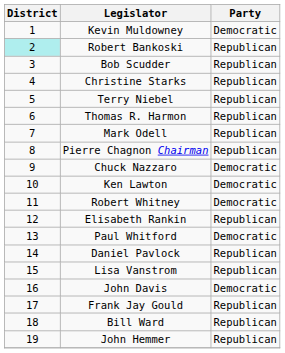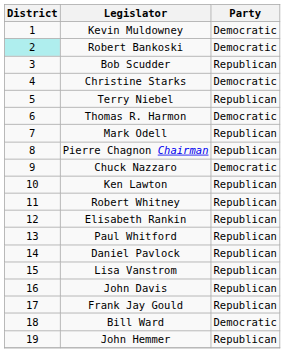 <table class="wikitable" style="text-align:center">
 <tr>
 <th>District</th>
 <th>Legislator</th>
 <th>Party</th>
 </tr>
 <tr>
 <td>1</td>
 <td>Kevin Muldowney</td>
 <td>Democratic</td>
 </tr>
 <tr>
 <td style="background: paleturquoise;">2</td>
 <td>Robert Bankoski</td>
-<td>Republican</td>
+<td>Democratic</td>
 </tr>
 <tr>
 <td>3</td>
 <td>Bob Scudder</td>
 <td>Republican</td>
 </tr>
 <tr>
 <td>4</td>
 <td>Christine Starks</td>
-<td>Republican</td>
+<td>Democratic</td>
 </tr>
 <tr>
 <td>5</td>
 <td>Terry Niebel</td>
 <td>Republican</td>
 </tr>
 <tr>
 <td>6</td>
 <td>Thomas R. Harmon</td>
-<td>Republican</td>
+<td>Democratic</td>
 </tr>
 <tr>
 <td>7</td>
 <td>Mark Odell</td>
 <td>Republican</td>
 </tr>
 <tr>
 <td>8</td>
 <td>Pierre Chagnon <em><a href='#'>Chairman</a></em></td>
 <td>Republican</td>
 </tr>
 <tr>
 <td>9</td>
 <td>Chuck Nazzaro</td>
 <td>Democratic</td>
 </tr>
 <tr>
 <td>10</td>
 <td>Ken Lawton</td>
-<td>Democratic</td>
+<td>Republican</td>
 </tr>
 <tr>
 <td>11</td>
 <td>Robert Whitney</td>
-<td>Democratic</td>
+<td>Republican</td>
 </tr>
 <tr>
 <td>12</td>
 <td>Elisabeth Rankin</td>
 <td>Republican</td>
 </tr>
 <tr>
 <td>13</td>
 <td>Paul Whitford</td>
-<td>Democratic</td>
+<td>Republican</td>
 </tr>
 <tr>
 <td>14</td>
 <td>Daniel Pavlock</td>
 <td>Republican</td>
 </tr>
 <tr>
 <td>15</td>
 <td>Lisa Vanstrom</td>
 <td>Republican</td>
 </tr>
 <tr>
 <td>16</td>
 <td>John Davis</td>
-<td>Democratic</td>
+<td>Republican</td>
 </tr>
 <tr>
 <td>17</td>
 <td>Frank Jay Gould</td>
 <td>Republican</td>
 </tr>
 <tr>
 <td>18</td>
 <td>Bill Ward</td>
-<td>Republican</td>
+<td>Democratic</td>
 </tr>
 <tr>
 <td>19</td>
 <td>John Hemmer</td>
 <td>Republican</td>
 </tr>
 <tr>
 </tr>
 </table>
